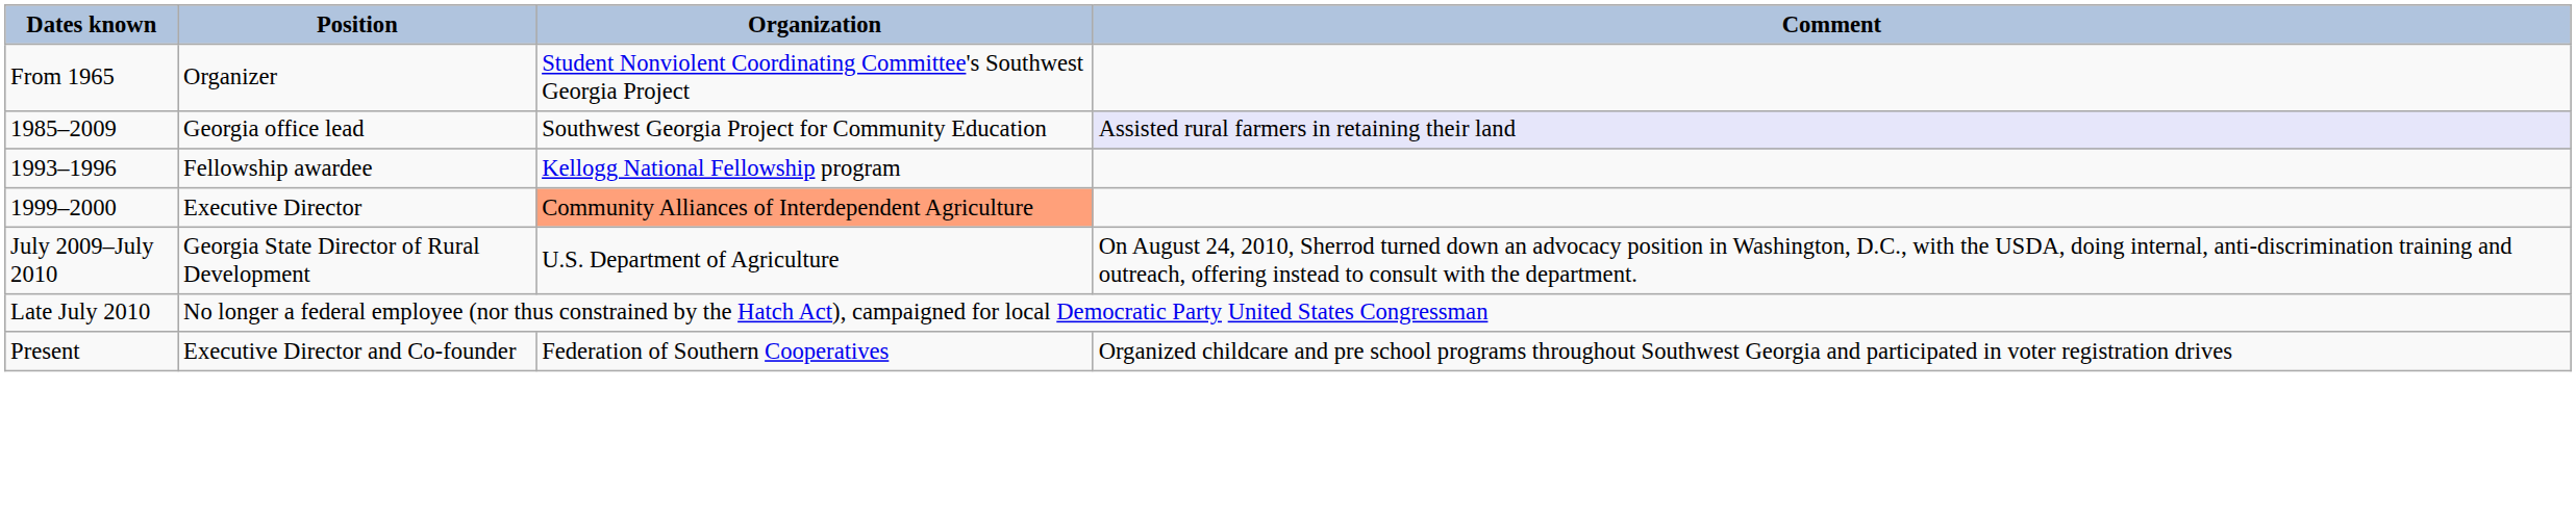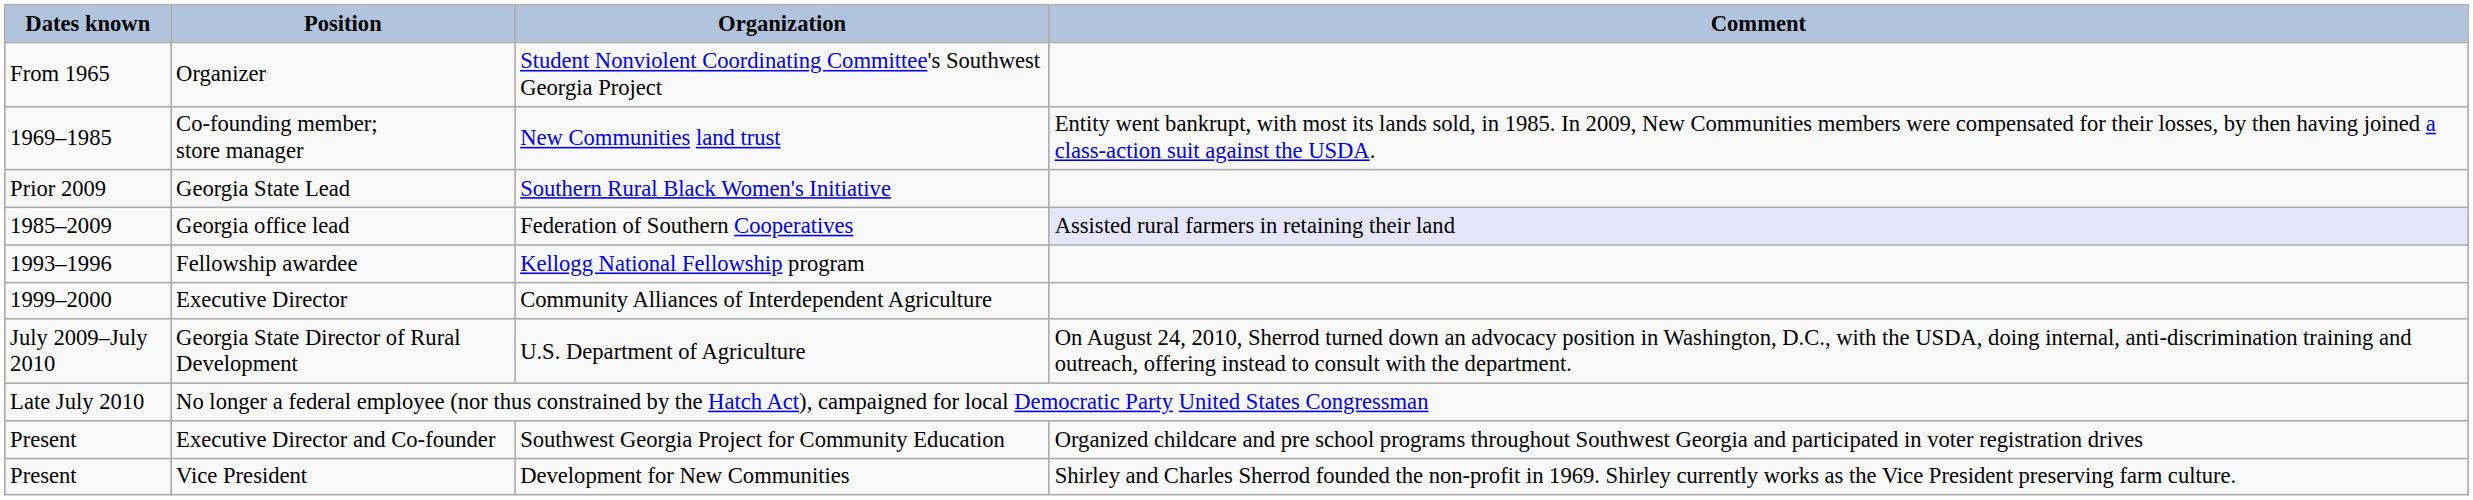 <table class="wikitable" style="font-size:90%">
 <tr style="text-align:center;">
 <th style="background:#B0C4DE;">Dates known</th>
 <th style="background:#B0C4DE;">Position</th>
 <th style="background:#B0C4DE;">Organization</th>
 <th style="background:#B0C4DE;">Comment</th>
 </tr>
 <tr>
 <td>From 1965</td>
 <td>Organizer</td>
 <td><a href='#'>Student Nonviolent Coordinating Committee</a>'s Southwest Georgia Project</td>
 <td></td>
 </tr>
 <tr>
+<td>1969–1985</td>
+<td>Co-founding member;<br>store manager</td>
+<td><a href='#'>New Communities</a> <a href='#'>land trust</a></td>
+<td>Entity went bankrupt, with most its lands sold, in 1985. In 2009, New Communities members were compensated for their losses, by then having joined <a href='#'>a class-action suit against the USDA</a>.</td>
+</tr>
+<tr>
+<td>Prior 2009</td>
+<td>Georgia State Lead</td>
+<td><a href='#'>Southern Rural Black Women's Initiative</a></td>
+<td></td>
+</tr>
+<tr>
 <td>1985–2009</td>
 <td>Georgia office lead</td>
-<td>Southwest Georgia Project for Community Education</td>
+<td>Federation of Southern <a href='#'>Cooperatives</a></td>
 <td style="background: lavender;">Assisted rural farmers in retaining their land</td>
 </tr>
 <tr>
 <td>1993–1996</td>
 <td>Fellowship awardee</td>
 <td><a href='#'>Kellogg National Fellowship</a> program</td>
 <td></td>
 </tr>
 <tr>
 <td>1999–2000</td>
 <td>Executive Director</td>
-<td style="background: lightsalmon;">Community Alliances of Interdependent Agriculture</td>
+<td>Community Alliances of Interdependent Agriculture</td>
 <td></td>
 </tr>
 <tr>
 <td>July 2009–July 2010</td>
 <td>Georgia State Director of Rural Development</td>
 <td>U.S. Department of Agriculture</td>
 <td>On August 24, 2010, Sherrod turned down an advocacy position in Washington, D.C., with the USDA, doing internal, anti-discrimination training and outreach, offering instead to consult with the department.</td>
 </tr>
 <tr>
 <td>Late July 2010</td>
 <td colspan="3">No longer a federal employee (nor thus constrained by the <a href='#'>Hatch Act</a>), campaigned for local <a href='#'>Democratic Party</a> <a href='#'>United States Congressman</a></td>
 </tr>
 <tr>
 <td>Present</td>
 <td>Executive Director and Co-founder</td>
-<td>Federation of Southern <a href='#'>Cooperatives</a></td>
+<td>Southwest Georgia Project for Community Education</td>
 <td>Organized childcare and pre school programs throughout Southwest Georgia and participated in voter registration drives</td>
 </tr>
+<tr>
+<td>Present</td>
+<td>Vice President</td>
+<td>Development for New Communities</td>
+<td>Shirley and Charles Sherrod founded the non-profit in 1969. Shirley currently works as the Vice President preserving farm culture.</td>
+</tr>
 </table>
